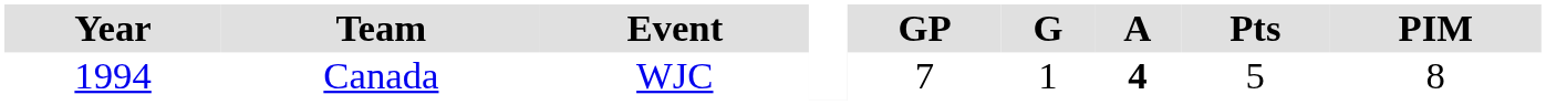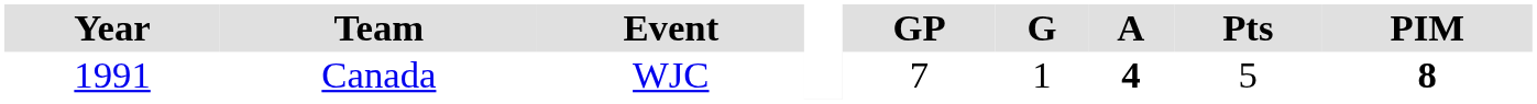 <table border="0" cellpadding="1" cellspacing="0" style="text-align:center; width:40em">
 <tr ALIGN="center" bgcolor="#e0e0e0">
 <th>Year</th>
 <th>Team</th>
 <th>Event</th>
 <th rowspan="99" bgcolor="#ffffff"> </th>
 <th>GP</th>
 <th>G</th>
 <th>A</th>
 <th>Pts</th>
 <th>PIM</th>
 </tr>
 <tr>
-<td><a href='#'>1994</a></td>
+<td><a href='#'>1991</a></td>
 <td><a href='#'>Canada</a></td>
 <td><a href='#'>WJC</a></td>
 <td>7</td>
 <td>1</td>
 <td><strong>4</strong></td>
 <td>5</td>
-<td>8</td>
+<td><strong>8</strong></td>
 </tr>
 </table>
